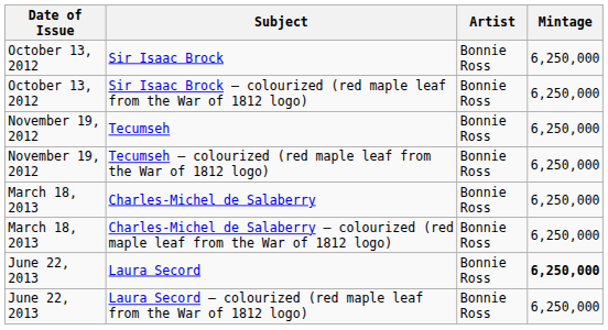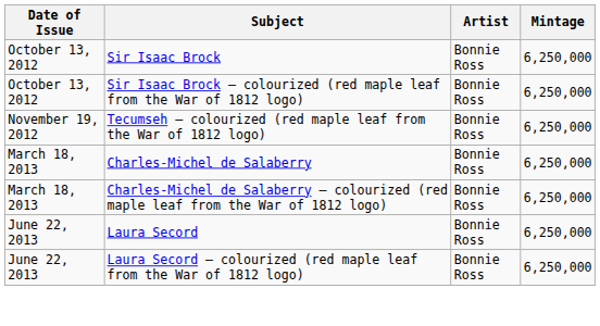 <table class="wikitable">
 <tr>
 <th>Date of Issue</th>
 <th>Subject</th>
 <th>Artist</th>
 <th>Mintage</th>
 </tr>
 <tr>
 <td>October 13, 2012</td>
 <td><a href='#'>Sir Isaac Brock</a></td>
 <td>Bonnie Ross</td>
 <td>6,250,000</td>
 </tr>
 <tr>
 <td>October 13, 2012</td>
 <td><a href='#'>Sir Isaac Brock</a> – colourized (red maple leaf from the War of 1812 logo)</td>
-<td>Bonnie Ross</td>
-<td>6,250,000</td>
-</tr>
-<tr>
-<td>November 19, 2012</td>
-<td><a href='#'>Tecumseh</a></td>
 <td>Bonnie Ross</td>
 <td>6,250,000</td>
 </tr>
 <tr>
 <td>November 19, 2012</td>
 <td><a href='#'>Tecumseh</a> – colourized (red maple leaf from the War of 1812 logo)</td>
 <td>Bonnie Ross</td>
 <td>6,250,000</td>
 </tr>
 <tr>
 <td>March 18, 2013</td>
 <td><a href='#'>Charles-Michel de Salaberry</a></td>
 <td>Bonnie Ross</td>
 <td>6,250,000</td>
 </tr>
 <tr>
 <td>March 18, 2013</td>
 <td><a href='#'>Charles-Michel de Salaberry</a> – colourized (red maple leaf from the War of 1812 logo)</td>
 <td>Bonnie Ross</td>
 <td>6,250,000</td>
 </tr>
 <tr>
 <td>June 22, 2013</td>
 <td><a href='#'>Laura Secord</a></td>
 <td>Bonnie Ross</td>
-<td><strong>6,250,000</strong></td>
+<td>6,250,000</td>
 </tr>
 <tr>
 <td>June 22, 2013</td>
 <td><a href='#'>Laura Secord</a> – colourized (red maple leaf from the War of 1812 logo)</td>
 <td>Bonnie Ross</td>
 <td>6,250,000</td>
 </tr>
 </table>
